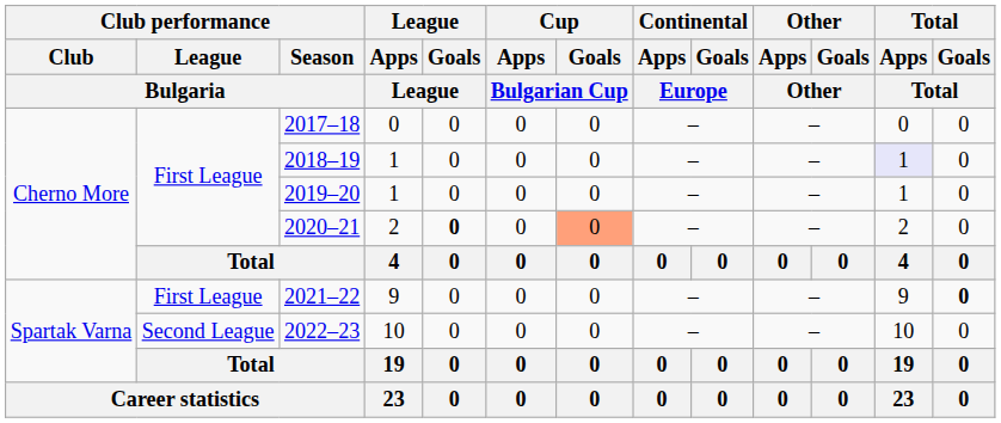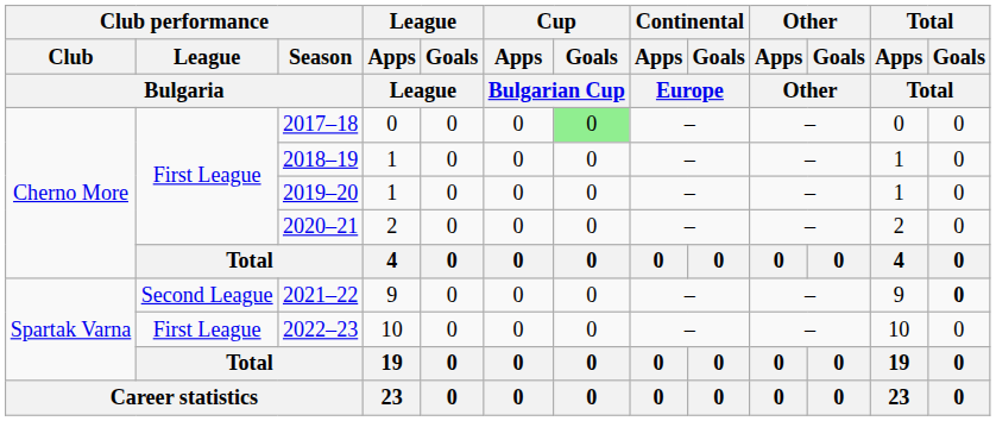 <table class="wikitable" style="text-align: center">
 <tr>
 <th Colspan="3">Club performance</th>
 <th Colspan="2">League</th>
 <th Colspan="2">Cup</th>
 <th Colspan="2">Continental</th>
 <th Colspan="2">Other</th>
 <th Colspan="3">Total</th>
 </tr>
 <tr>
 <th>Club</th>
 <th>League</th>
 <th>Season</th>
 <th>Apps</th>
 <th>Goals</th>
 <th>Apps</th>
 <th>Goals</th>
 <th>Apps</th>
 <th>Goals</th>
 <th>Apps</th>
 <th>Goals</th>
 <th>Apps</th>
 <th>Goals</th>
 </tr>
 <tr>
 <th Colspan="3">Bulgaria</th>
 <th Colspan="2">League</th>
 <th Colspan="2"><a href='#'>Bulgarian Cup</a></th>
 <th Colspan="2"><a href='#'>Europe</a></th>
 <th Colspan="2">Other</th>
 <th Colspan="2">Total</th>
 </tr>
 <tr>
 <td rowspan="5" valign="center"><a href='#'>Cherno More</a></td>
 <td rowspan="4"><a href='#'>First League</a></td>
 <td><a href='#'>2017–18</a></td>
 <td>0</td>
 <td>0</td>
 <td>0</td>
-<td>0</td>
+<td style="background: lightgreen;">0</td>
 <td colspan="2">–</td>
 <td colspan="2">–</td>
 <td>0</td>
 <td>0</td>
 </tr>
 <tr>
 <td><a href='#'>2018–19</a></td>
 <td>1</td>
 <td>0</td>
 <td>0</td>
 <td>0</td>
 <td colspan="2">–</td>
 <td colspan="2">–</td>
-<td style="background: lavender;">1</td>
+<td>1</td>
 <td>0</td>
 </tr>
 <tr>
 <td><a href='#'>2019–20</a></td>
 <td>1</td>
 <td>0</td>
 <td>0</td>
 <td>0</td>
 <td colspan="2">–</td>
 <td colspan="2">–</td>
 <td>1</td>
 <td>0</td>
 </tr>
 <tr>
 <td><a href='#'>2020–21</a></td>
 <td>2</td>
-<td><strong>0</strong></td>
 <td>0</td>
-<td style="background: lightsalmon;">0</td>
+<td>0</td>
+<td>0</td>
 <td colspan="2">–</td>
 <td colspan="2">–</td>
 <td>2</td>
 <td>0</td>
 </tr>
 <tr>
 <th colspan=2>Total</th>
 <th>4</th>
 <th>0</th>
 <th>0</th>
 <th>0</th>
 <th>0</th>
 <th>0</th>
 <th>0</th>
 <th>0</th>
 <th>4</th>
 <th>0</th>
 </tr>
 <tr>
 <td rowspan="3" valign="center"><a href='#'>Spartak Varna</a></td>
-<td rowspan="1"><a href='#'>First League</a></td>
+<td rowspan="1"><a href='#'>Second League</a></td>
 <td><a href='#'>2021–22</a></td>
 <td>9</td>
 <td>0</td>
 <td>0</td>
 <td>0</td>
 <td colspan="2">–</td>
 <td colspan="2">–</td>
 <td>9</td>
 <td><strong>0</strong></td>
 </tr>
 <tr>
-<td rowspan="1"><a href='#'>Second League</a></td>
+<td rowspan="1"><a href='#'>First League</a></td>
 <td><a href='#'>2022–23</a></td>
 <td>10</td>
 <td>0</td>
 <td>0</td>
 <td>0</td>
 <td colspan="2">–</td>
 <td colspan="2">–</td>
 <td>10</td>
 <td>0</td>
 </tr>
 <tr>
 <th colspan=2>Total</th>
 <th>19</th>
 <th>0</th>
 <th>0</th>
 <th>0</th>
 <th>0</th>
 <th>0</th>
 <th>0</th>
 <th>0</th>
 <th>19</th>
 <th>0</th>
 </tr>
 <tr>
 <th colspan="3">Career statistics</th>
 <th>23</th>
 <th>0</th>
 <th>0</th>
 <th>0</th>
 <th>0</th>
 <th>0</th>
 <th>0</th>
 <th>0</th>
 <th>23</th>
 <th>0</th>
 </tr>
 </table>
